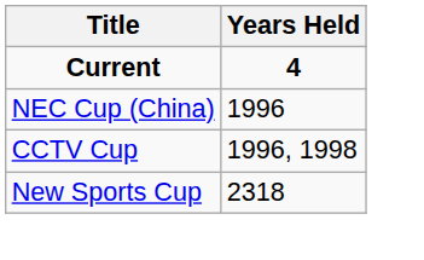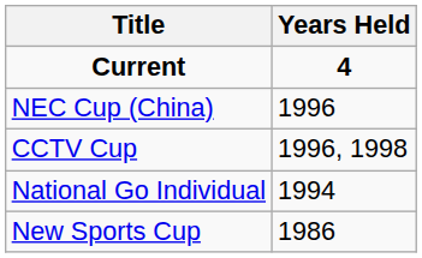 <table class="wikitable">
 <tr>
 <th>Title</th>
 <th>Years Held</th>
 </tr>
 <tr>
 <td align="center"><strong>Current</strong></td>
 <td align="center"><strong>4</strong></td>
 </tr>
 <tr>
 <td> <a href='#'>NEC Cup (China)</a></td>
 <td>1996</td>
 </tr>
 <tr>
 <td> <a href='#'>CCTV Cup</a></td>
 <td>1996, 1998</td>
 </tr>
 <tr>
+<td> <a href='#'>National Go Individual</a></td>
+<td>1994</td>
+</tr>
+<tr>
 <td> <a href='#'>New Sports Cup</a></td>
-<td>2318</td>
+<td>1986</td>
 </tr>
 </table>
